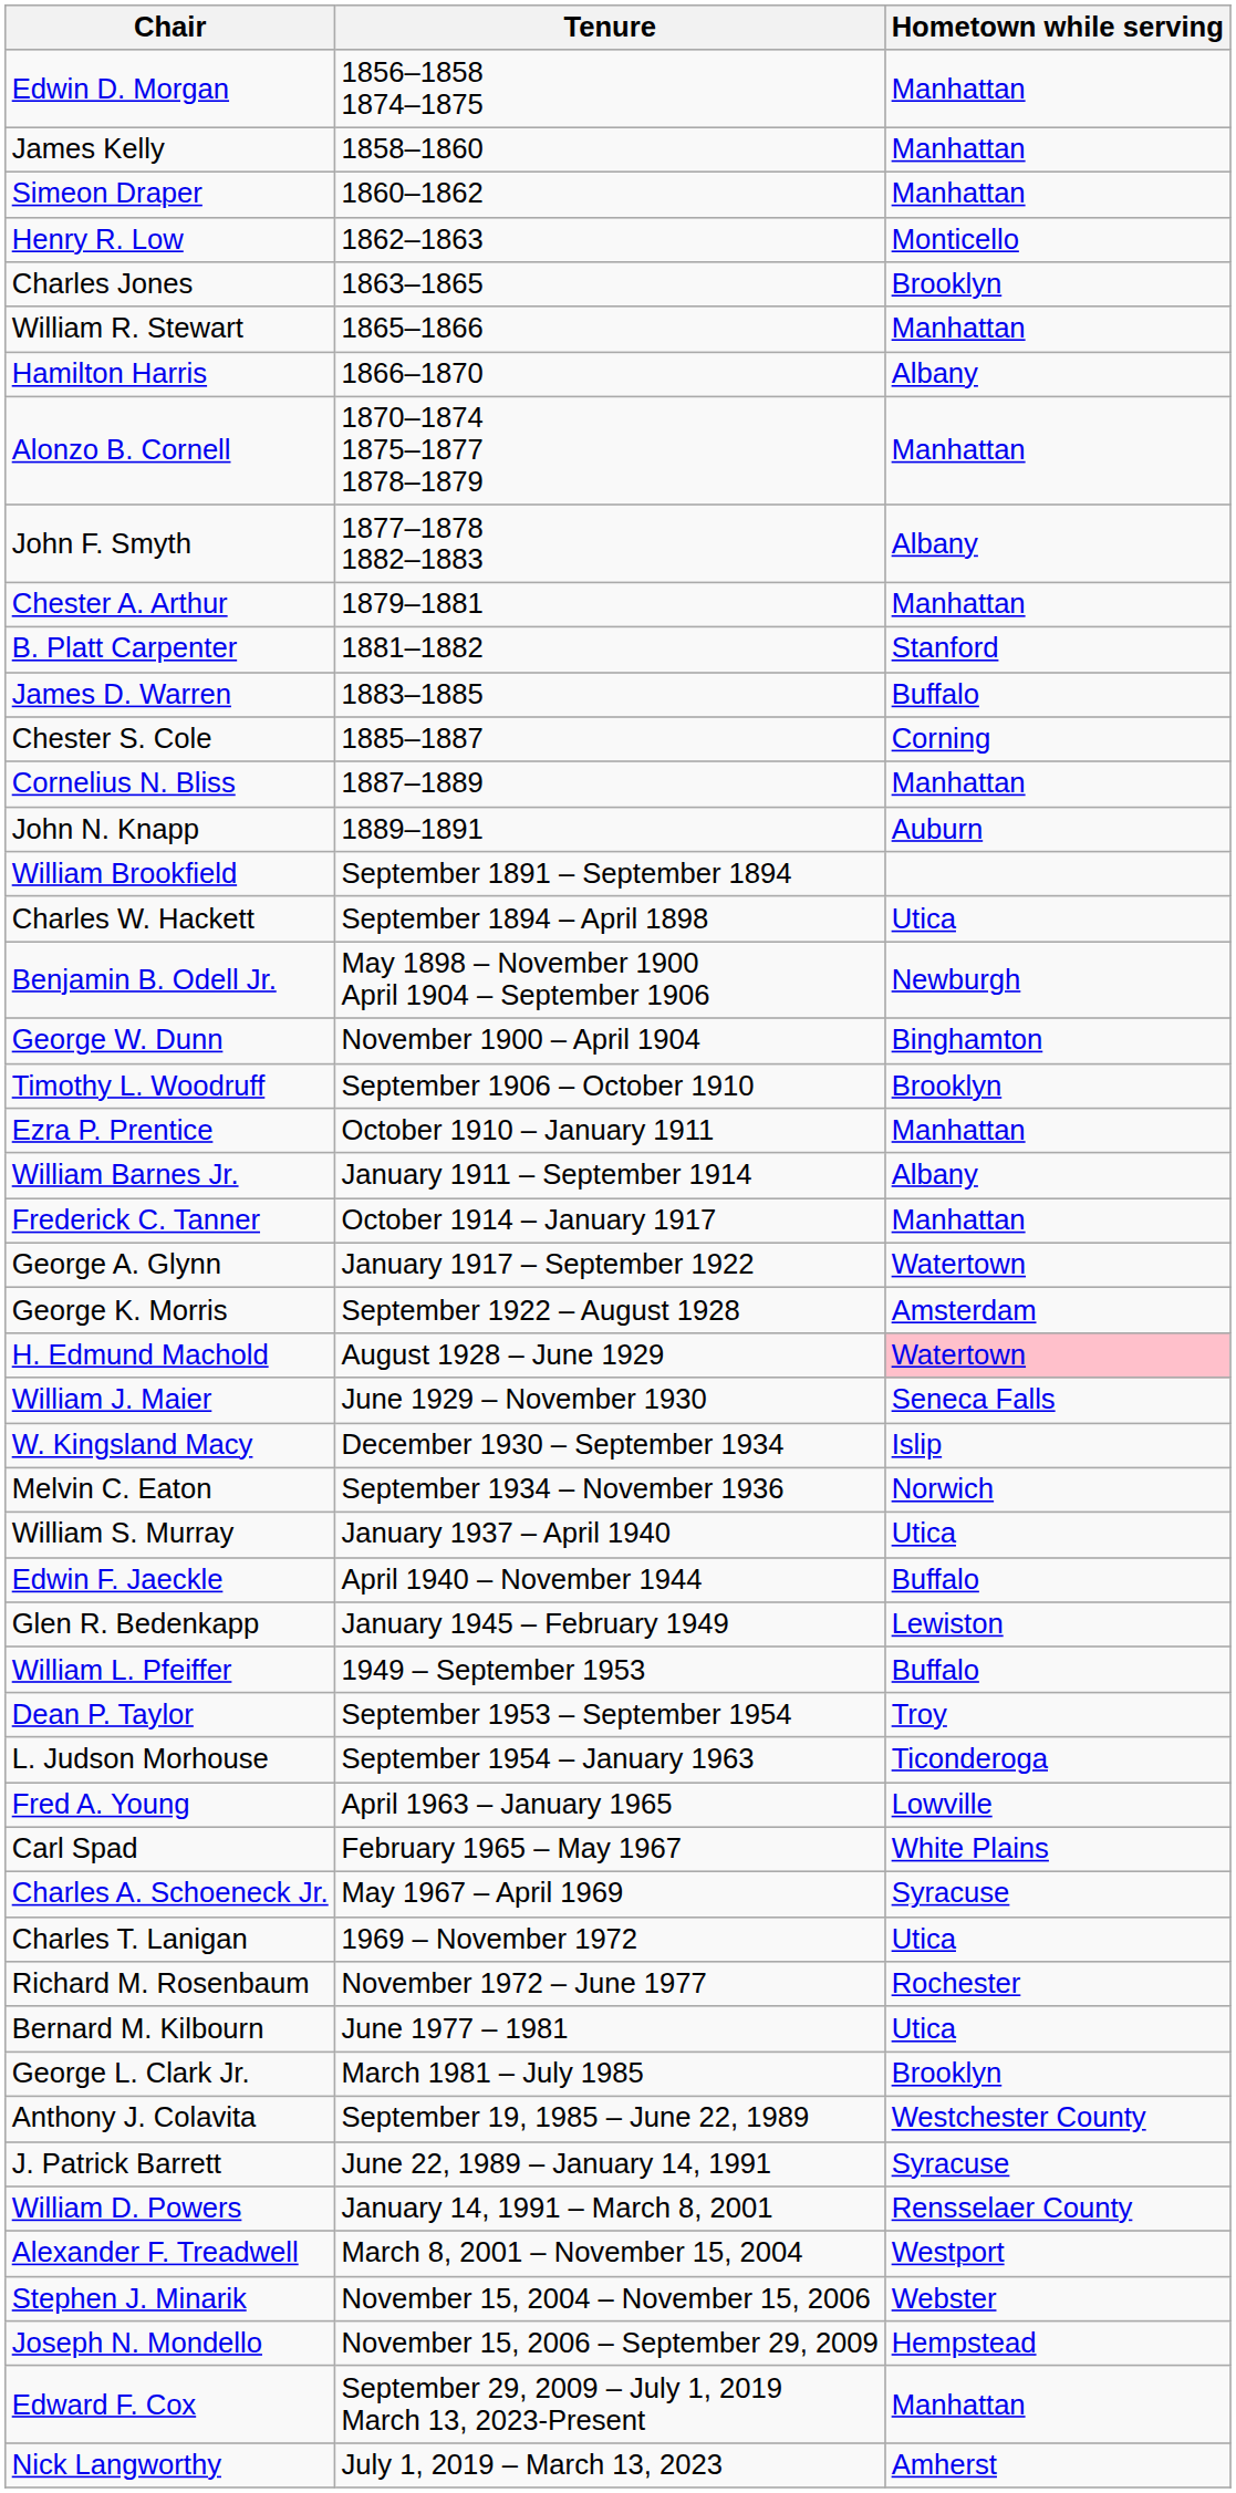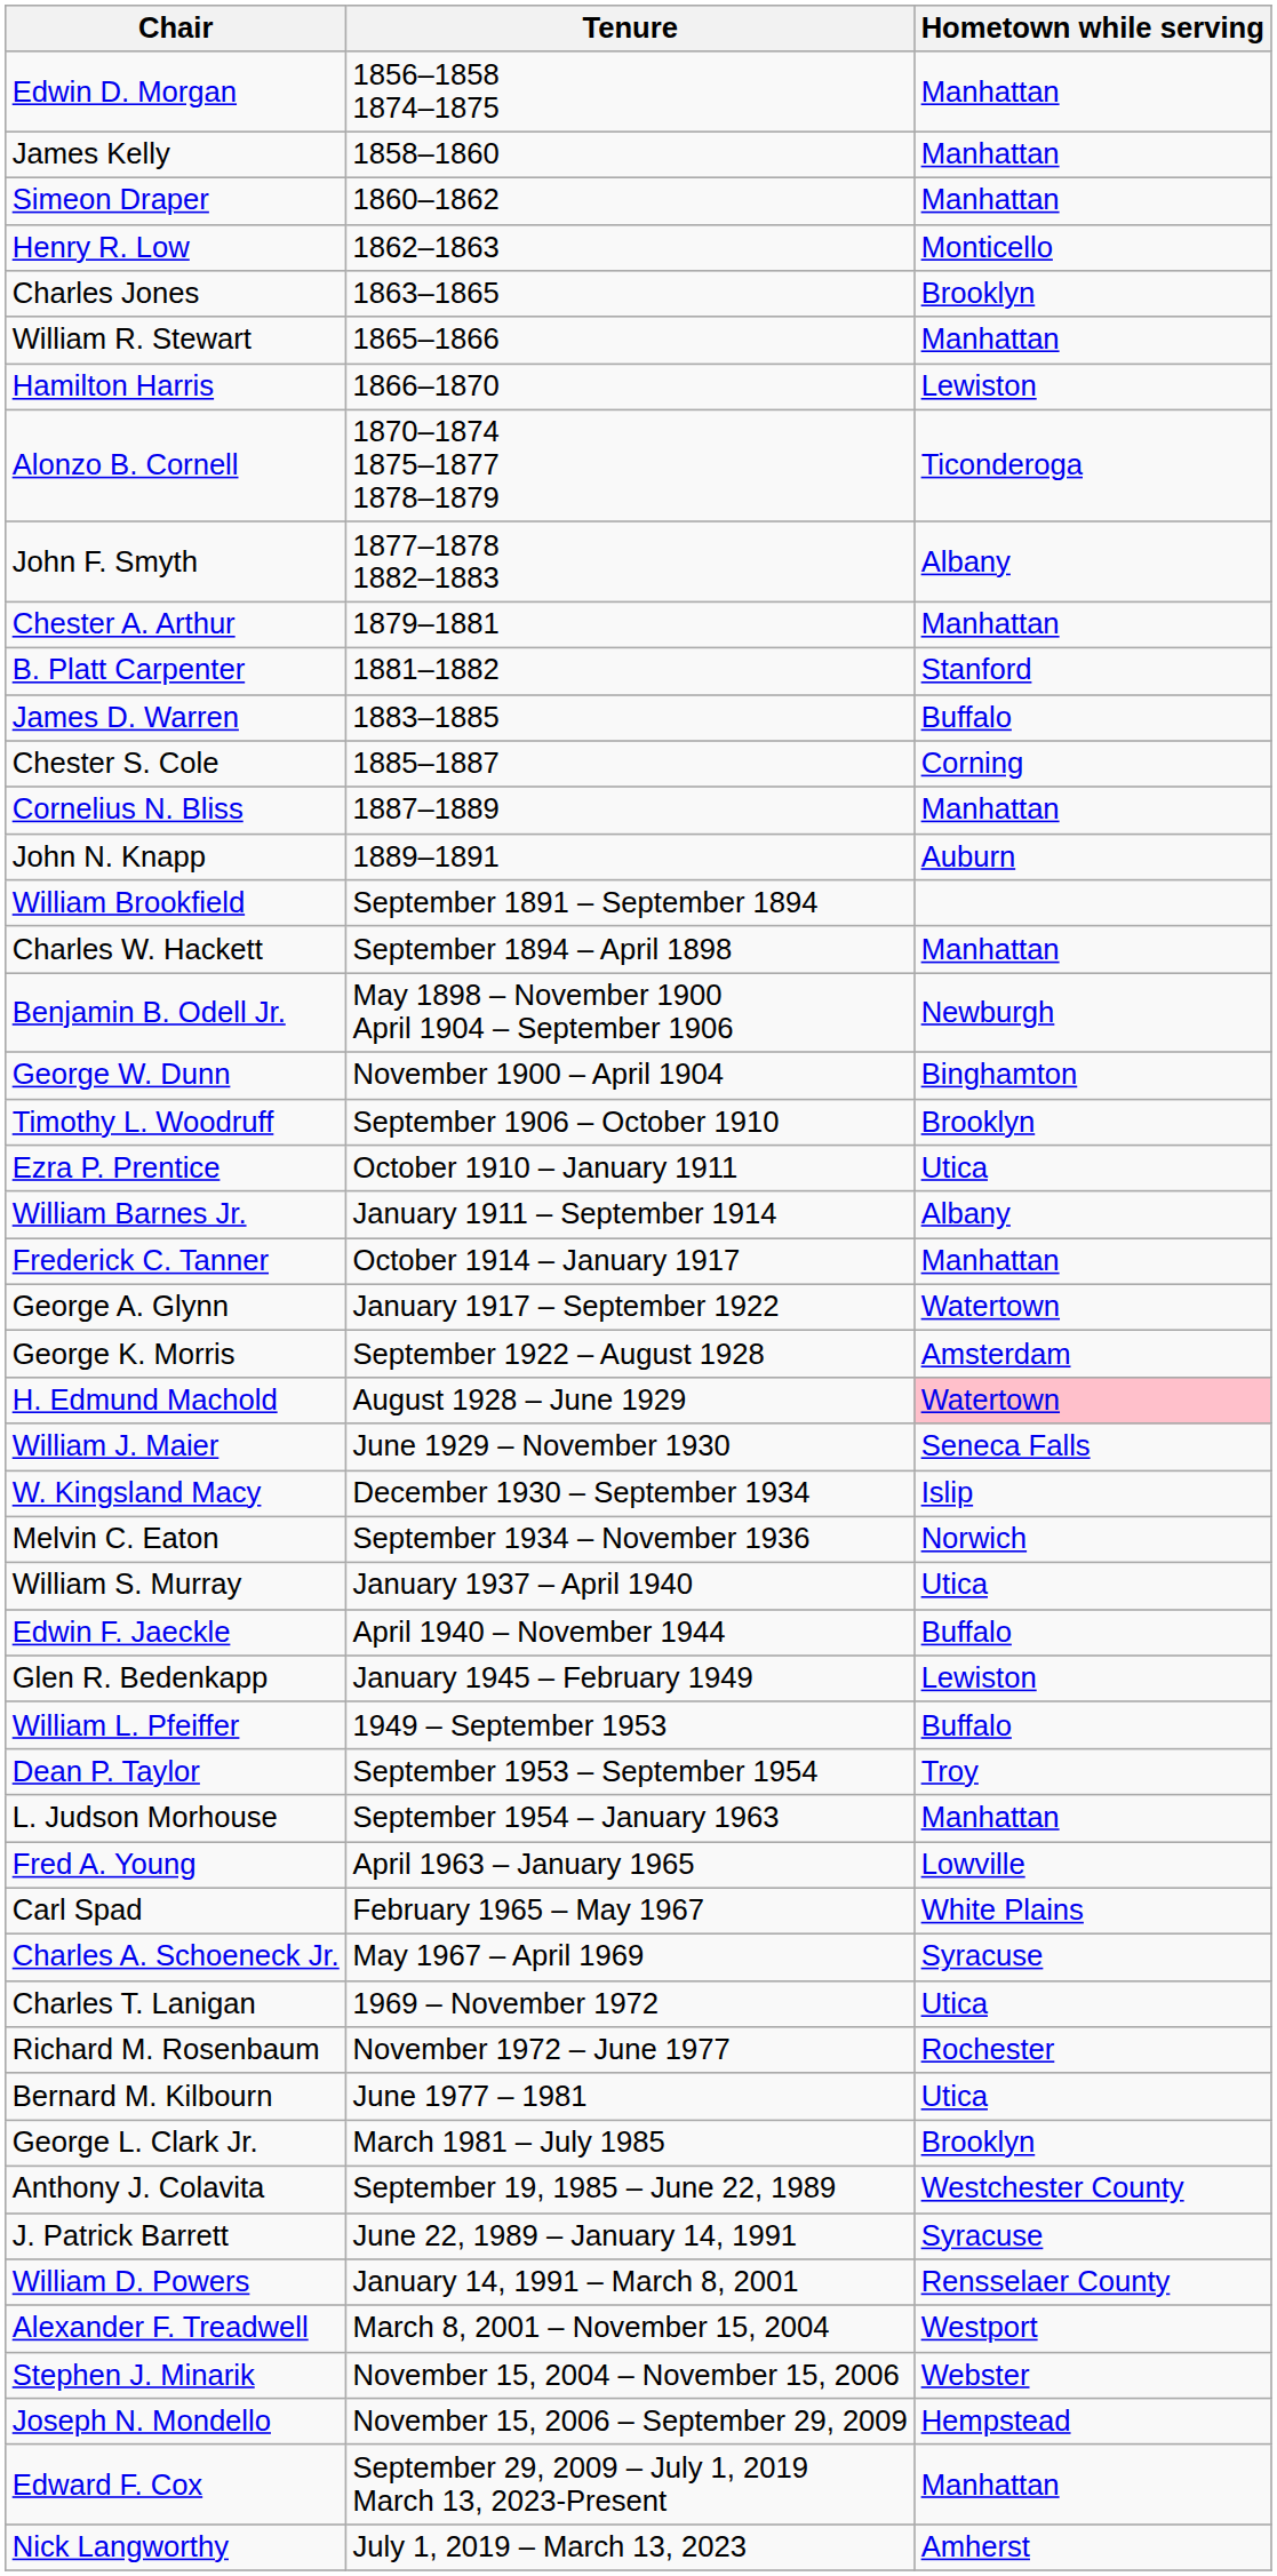 <table class="wikitable">
 <tr>
 <th>Chair</th>
 <th>Tenure</th>
 <th>Hometown while serving</th>
 </tr>
 <tr>
 <td><a href='#'>Edwin D. Morgan</a></td>
 <td>1856–1858<br>1874–1875</td>
 <td><a href='#'>Manhattan</a></td>
 </tr>
 <tr>
 <td>James Kelly</td>
 <td>1858–1860</td>
 <td><a href='#'>Manhattan</a></td>
 </tr>
 <tr>
 <td><a href='#'>Simeon Draper</a></td>
 <td>1860–1862</td>
 <td><a href='#'>Manhattan</a></td>
 </tr>
 <tr>
 <td><a href='#'>Henry R. Low</a></td>
 <td>1862–1863</td>
 <td><a href='#'>Monticello</a></td>
 </tr>
 <tr>
 <td>Charles Jones</td>
 <td>1863–1865</td>
 <td><a href='#'>Brooklyn</a></td>
 </tr>
 <tr>
 <td>William R. Stewart</td>
 <td>1865–1866</td>
 <td><a href='#'>Manhattan</a></td>
 </tr>
 <tr>
 <td><a href='#'>Hamilton Harris</a></td>
 <td>1866–1870</td>
-<td><a href='#'>Albany</a></td>
+<td><a href='#'>Lewiston</a></td>
 </tr>
 <tr>
 <td><a href='#'>Alonzo B. Cornell</a></td>
 <td>1870–1874<br>1875–1877<br>1878–1879</td>
-<td><a href='#'>Manhattan</a></td>
+<td><a href='#'>Ticonderoga</a></td>
 </tr>
 <tr>
 <td>John F. Smyth</td>
 <td>1877–1878<br>1882–1883</td>
 <td><a href='#'>Albany</a></td>
 </tr>
 <tr>
 <td><a href='#'>Chester A. Arthur</a></td>
 <td>1879–1881</td>
 <td><a href='#'>Manhattan</a></td>
 </tr>
 <tr>
 <td><a href='#'>B. Platt Carpenter</a></td>
 <td>1881–1882</td>
 <td><a href='#'>Stanford</a></td>
 </tr>
 <tr>
 <td><a href='#'>James D. Warren</a></td>
 <td>1883–1885</td>
 <td><a href='#'>Buffalo</a></td>
 </tr>
 <tr>
 <td>Chester S. Cole</td>
 <td>1885–1887</td>
 <td><a href='#'>Corning</a></td>
 </tr>
 <tr>
 <td><a href='#'>Cornelius N. Bliss</a></td>
 <td>1887–1889</td>
 <td><a href='#'>Manhattan</a></td>
 </tr>
 <tr>
 <td>John N. Knapp</td>
 <td>1889–1891</td>
 <td><a href='#'>Auburn</a></td>
 </tr>
 <tr>
 <td><a href='#'>William Brookfield</a></td>
 <td>September 1891 – September 1894</td>
 <td></td>
 </tr>
 <tr>
 <td>Charles W. Hackett</td>
 <td>September 1894 – April 1898</td>
-<td><a href='#'>Utica</a></td>
+<td><a href='#'>Manhattan</a></td>
 </tr>
 <tr>
 <td><a href='#'>Benjamin B. Odell Jr.</a></td>
 <td>May 1898 – November 1900<br>April 1904 – September 1906</td>
 <td><a href='#'>Newburgh</a></td>
 </tr>
 <tr>
 <td><a href='#'>George W. Dunn</a></td>
 <td>November 1900 – April 1904</td>
 <td><a href='#'>Binghamton</a></td>
 </tr>
 <tr>
 <td><a href='#'>Timothy L. Woodruff</a></td>
 <td>September 1906 – October 1910</td>
 <td><a href='#'>Brooklyn</a></td>
 </tr>
 <tr>
 <td><a href='#'>Ezra P. Prentice</a></td>
 <td>October 1910 – January 1911</td>
-<td><a href='#'>Manhattan</a></td>
+<td><a href='#'>Utica</a></td>
 </tr>
 <tr>
 <td><a href='#'>William Barnes Jr.</a></td>
 <td>January 1911 – September 1914</td>
 <td><a href='#'>Albany</a></td>
 </tr>
 <tr>
 <td><a href='#'>Frederick C. Tanner</a></td>
 <td>October 1914 – January 1917</td>
 <td><a href='#'>Manhattan</a></td>
 </tr>
 <tr>
 <td>George A. Glynn</td>
 <td>January 1917 – September 1922</td>
 <td><a href='#'>Watertown</a></td>
 </tr>
 <tr>
 <td>George K. Morris</td>
 <td>September 1922 – August 1928</td>
 <td><a href='#'>Amsterdam</a></td>
 </tr>
 <tr>
 <td><a href='#'>H. Edmund Machold</a></td>
 <td>August 1928 – June 1929</td>
 <td style="background: pink;"><a href='#'>Watertown</a></td>
 </tr>
 <tr>
 <td><a href='#'>William J. Maier</a></td>
 <td>June 1929 – November 1930</td>
 <td><a href='#'>Seneca Falls</a></td>
 </tr>
 <tr>
 <td><a href='#'>W. Kingsland Macy</a></td>
 <td>December 1930 – September 1934</td>
 <td><a href='#'>Islip</a></td>
 </tr>
 <tr>
 <td>Melvin C. Eaton</td>
 <td>September 1934 – November 1936</td>
 <td><a href='#'>Norwich</a></td>
 </tr>
 <tr>
 <td>William S. Murray</td>
 <td>January 1937 – April 1940</td>
 <td><a href='#'>Utica</a></td>
 </tr>
 <tr>
 <td><a href='#'>Edwin F. Jaeckle</a></td>
 <td>April 1940 – November 1944</td>
 <td><a href='#'>Buffalo</a></td>
 </tr>
 <tr>
 <td>Glen R. Bedenkapp</td>
 <td>January 1945 – February 1949</td>
 <td><a href='#'>Lewiston</a></td>
 </tr>
 <tr>
 <td><a href='#'>William L. Pfeiffer</a></td>
 <td>1949 – September 1953</td>
 <td><a href='#'>Buffalo</a></td>
 </tr>
 <tr>
 <td><a href='#'>Dean P. Taylor</a></td>
 <td>September 1953 – September 1954</td>
 <td><a href='#'>Troy</a></td>
 </tr>
 <tr>
 <td>L. Judson Morhouse</td>
 <td>September 1954 – January 1963</td>
-<td><a href='#'>Ticonderoga</a></td>
+<td><a href='#'>Manhattan</a></td>
 </tr>
 <tr>
 <td><a href='#'>Fred A. Young</a></td>
 <td>April 1963 – January 1965</td>
 <td><a href='#'>Lowville</a></td>
 </tr>
 <tr>
 <td>Carl Spad</td>
 <td>February 1965 – May 1967</td>
 <td><a href='#'>White Plains</a></td>
 </tr>
 <tr>
 <td><a href='#'>Charles A. Schoeneck Jr.</a></td>
 <td>May 1967 – April 1969</td>
 <td><a href='#'>Syracuse</a></td>
 </tr>
 <tr>
 <td>Charles T. Lanigan</td>
 <td>1969 – November 1972</td>
 <td><a href='#'>Utica</a></td>
 </tr>
 <tr>
 <td>Richard M. Rosenbaum</td>
 <td>November 1972 – June 1977</td>
 <td><a href='#'>Rochester</a></td>
 </tr>
 <tr>
 <td>Bernard M. Kilbourn</td>
 <td>June 1977 – 1981</td>
 <td><a href='#'>Utica</a></td>
 </tr>
 <tr>
 <td>George L. Clark Jr.</td>
 <td>March 1981 – July 1985</td>
 <td><a href='#'>Brooklyn</a></td>
 </tr>
 <tr>
 <td>Anthony J. Colavita</td>
 <td>September 19, 1985 – June 22, 1989</td>
 <td><a href='#'>Westchester County</a></td>
 </tr>
 <tr>
 <td>J. Patrick Barrett</td>
 <td>June 22, 1989 – January 14, 1991</td>
 <td><a href='#'>Syracuse</a></td>
 </tr>
 <tr>
 <td><a href='#'>William D. Powers</a></td>
 <td>January 14, 1991 – March 8, 2001</td>
 <td><a href='#'>Rensselaer County</a></td>
 </tr>
 <tr>
 <td><a href='#'>Alexander F. Treadwell</a></td>
 <td>March 8, 2001 – November 15, 2004</td>
 <td><a href='#'>Westport</a></td>
 </tr>
 <tr>
 <td><a href='#'>Stephen J. Minarik</a></td>
 <td>November 15, 2004 – November 15, 2006</td>
 <td><a href='#'>Webster</a></td>
 </tr>
 <tr>
 <td><a href='#'>Joseph N. Mondello</a></td>
 <td>November 15, 2006 – September 29, 2009</td>
 <td><a href='#'>Hempstead</a></td>
 </tr>
 <tr>
 <td><a href='#'>Edward F. Cox</a></td>
 <td>September 29, 2009 – July 1, 2019<br>March 13, 2023-Present</td>
 <td><a href='#'>Manhattan</a></td>
 </tr>
 <tr>
 <td><a href='#'>Nick Langworthy</a></td>
 <td>July 1, 2019 – March 13, 2023</td>
 <td><a href='#'>Amherst</a></td>
 </tr>
 </table>
